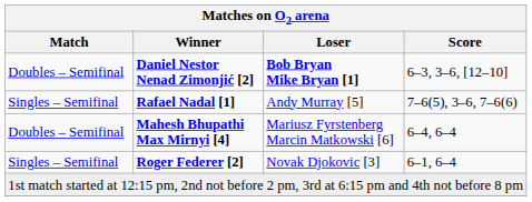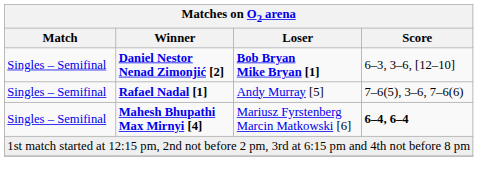 <table class="wikitable collapsible uncollapsed">
 <tr>
 <th colspan=4><strong>Matches on <a href='#'>O<sub>2</sub> arena</a></strong></th>
 </tr>
 <tr>
 <th>Match</th>
 <th>Winner</th>
 <th>Loser</th>
 <th>Score</th>
 </tr>
 <tr align=left>
-<td><a href='#'>Doubles – Semifinal</a></td>
+<td><a href='#'>Singles – Semifinal</a></td>
 <td><strong> <a href='#'>Daniel Nestor</a> <br>  <a href='#'>Nenad Zimonjić</a> [2]</strong></td>
 <td><strong> <a href='#'>Bob Bryan</a> <br>  <a href='#'>Mike Bryan</a> [1]</strong></td>
 <td>6–3, 3–6, [12–10]</td>
 </tr>
 <tr align=left>
 <td><a href='#'>Singles – Semifinal</a></td>
 <td><strong> <a href='#'>Rafael Nadal</a> [1]</strong></td>
 <td> <a href='#'>Andy Murray</a> [5]</td>
 <td>7–6(5), 3–6, 7–6(6)</td>
 </tr>
 <tr align=left>
-<td><a href='#'>Doubles – Semifinal</a></td>
+<td><a href='#'>Singles – Semifinal</a></td>
 <td><strong> <a href='#'>Mahesh Bhupathi</a> <br>  <a href='#'>Max Mirnyi</a> [4]</strong></td>
 <td> <a href='#'>Mariusz Fyrstenberg</a> <br>  <a href='#'>Marcin Matkowski</a> [6]</td>
-<td>6–4, 6–4</td>
-</tr>
-<tr align=left>
-<td><a href='#'>Singles – Semifinal</a></td>
-<td><strong> <a href='#'>Roger Federer</a> [2]</strong></td>
-<td> <a href='#'>Novak Djokovic</a> [3]</td>
-<td>6–1, 6–4</td>
+<td><strong>6–4, 6–4</strong></td>
 </tr>
 <tr align=center>
 <td colspan=4 bgcolor=#efefef>1st match started at 12:15 pm, 2nd not before 2 pm, 3rd at 6:15 pm and 4th not before 8 pm</td>
 </tr>
 <tr>
 </tr>
 </table>
